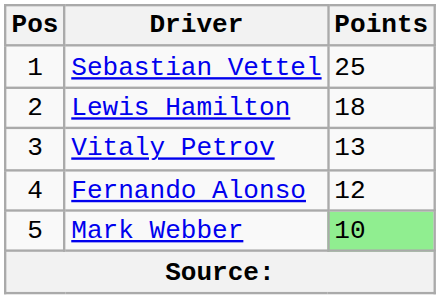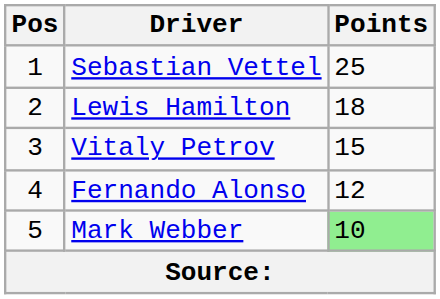 <table class="wikitable" style="font-size: 85%;">
 <tr>
 <th>Pos</th>
 <th>Driver</th>
 <th>Points</th>
 </tr>
 <tr>
 <td align="center">1</td>
 <td> <a href='#'>Sebastian Vettel</a></td>
 <td>25</td>
 </tr>
 <tr>
 <td align="center">2</td>
 <td> <a href='#'>Lewis Hamilton</a></td>
 <td>18</td>
 </tr>
 <tr>
 <td align="center">3</td>
 <td> <a href='#'>Vitaly Petrov</a></td>
-<td>13</td>
+<td>15</td>
 </tr>
 <tr>
 <td align="center">4</td>
 <td> <a href='#'>Fernando Alonso</a></td>
 <td>12</td>
 </tr>
 <tr>
 <td align="center">5</td>
 <td> <a href='#'>Mark Webber</a></td>
 <td style="background: lightgreen;">10</td>
 </tr>
 <tr>
 <th colspan=3>Source:</th>
 </tr>
 </table>
